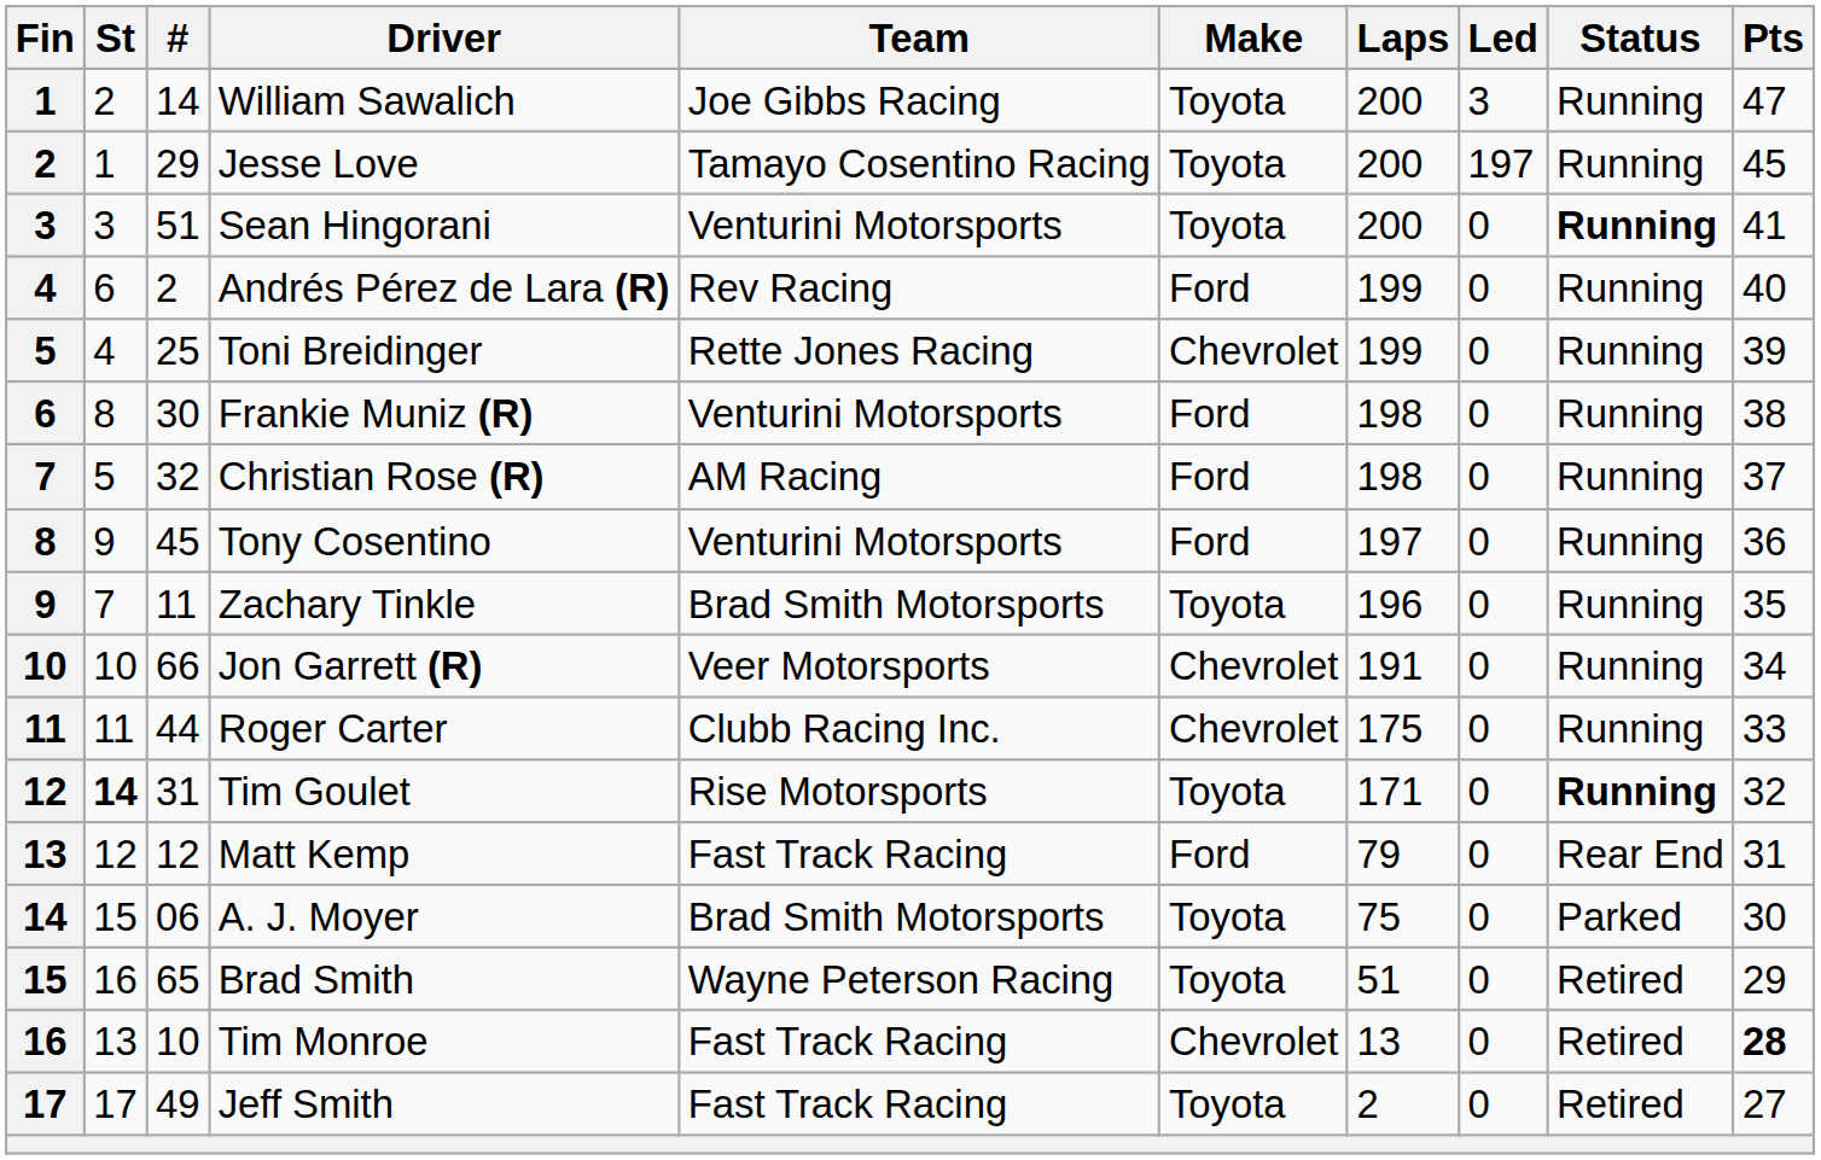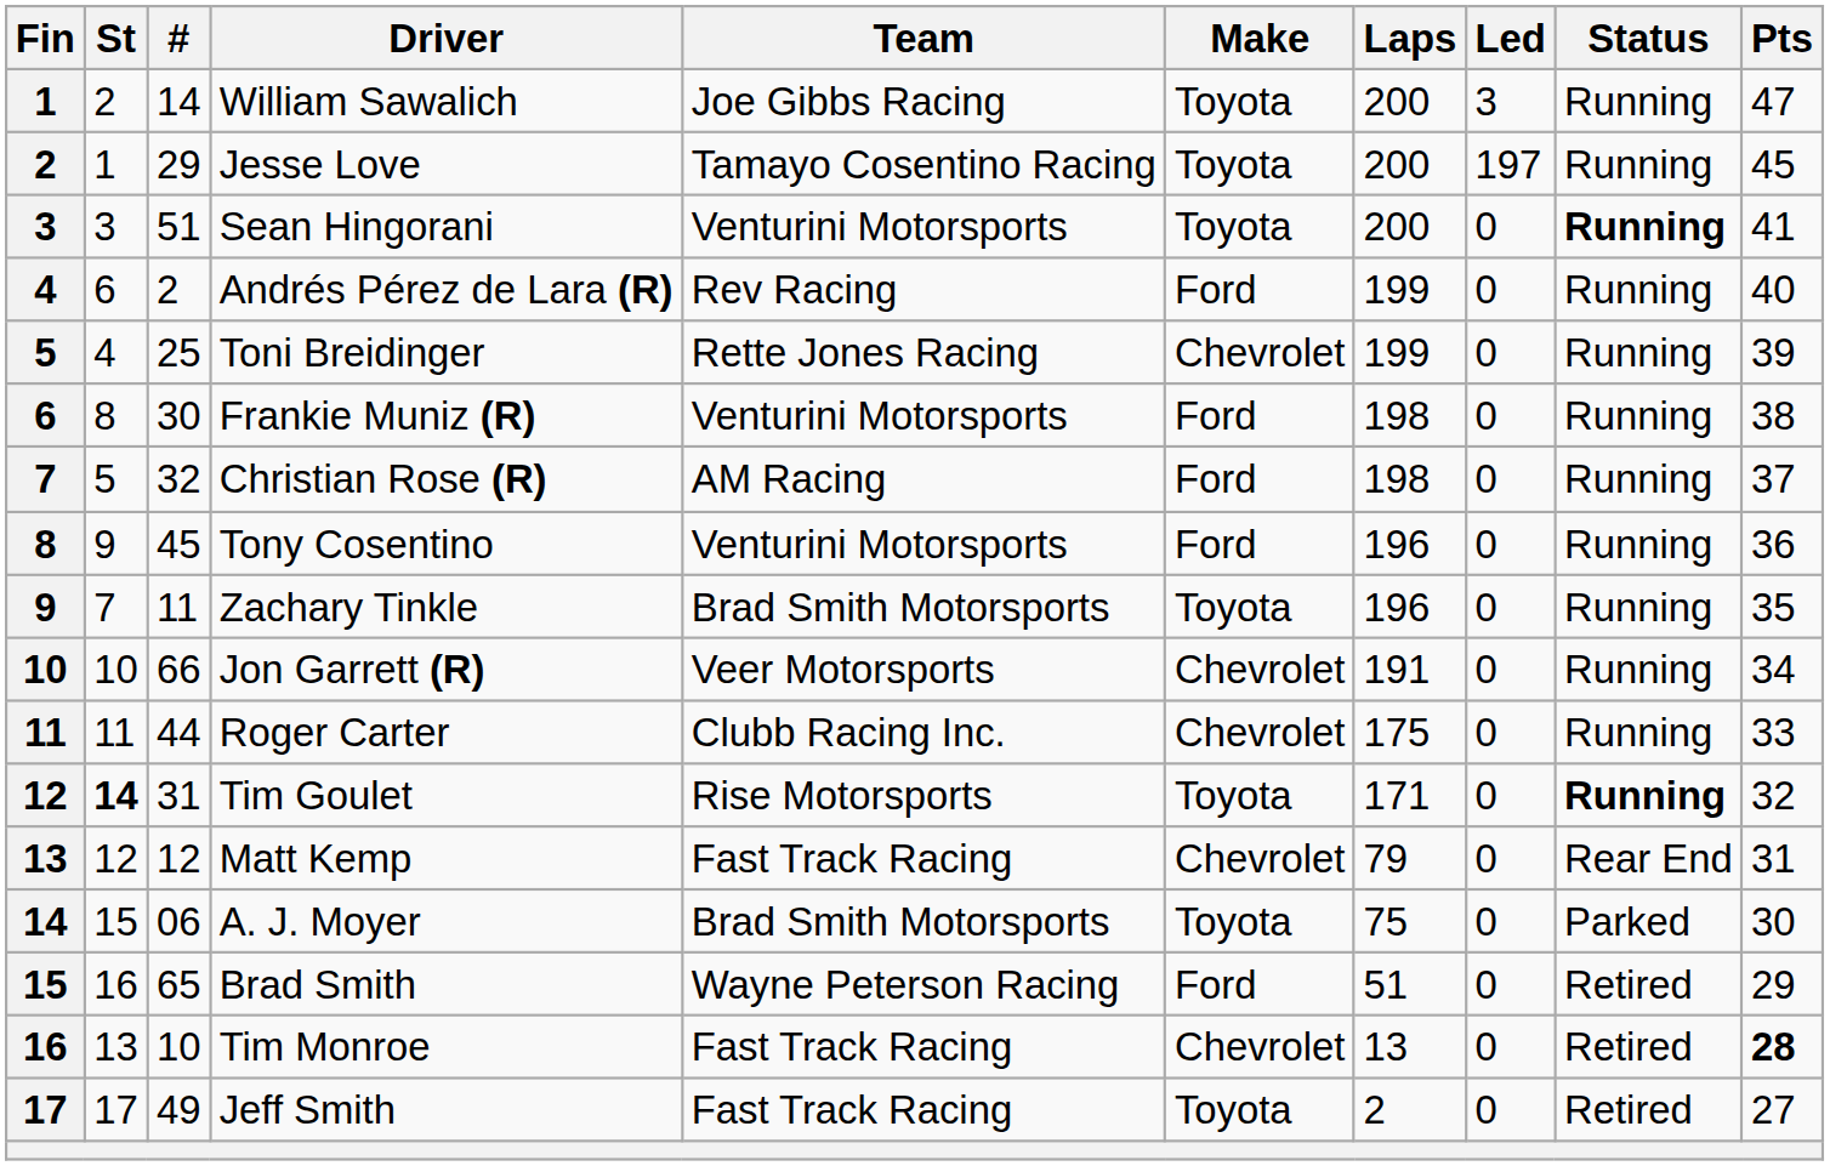 <table class="wikitable" style="font-size:95%">
 <tr>
 <th>Fin</th>
 <th>St</th>
 <th>#</th>
 <th>Driver</th>
 <th>Team</th>
 <th>Make</th>
 <th>Laps</th>
 <th>Led</th>
 <th>Status</th>
 <th>Pts</th>
 </tr>
 <tr>
 <th>1</th>
 <td>2</td>
 <td>14</td>
 <td>William Sawalich</td>
 <td>Joe Gibbs Racing</td>
 <td>Toyota</td>
 <td>200</td>
 <td>3</td>
 <td>Running</td>
 <td>47</td>
 </tr>
 <tr>
 <th>2</th>
 <td>1</td>
 <td>29</td>
 <td>Jesse Love</td>
 <td>Tamayo Cosentino Racing</td>
 <td>Toyota</td>
 <td>200</td>
 <td>197</td>
 <td>Running</td>
 <td>45</td>
 </tr>
 <tr>
 <th>3</th>
 <td>3</td>
 <td>51</td>
 <td>Sean Hingorani</td>
 <td>Venturini Motorsports</td>
 <td>Toyota</td>
 <td>200</td>
 <td>0</td>
 <td><strong>Running</strong></td>
 <td>41</td>
 </tr>
 <tr>
 <th>4</th>
 <td>6</td>
 <td>2</td>
 <td>Andrés Pérez de Lara <strong>(R)</strong></td>
 <td>Rev Racing</td>
 <td>Ford</td>
 <td>199</td>
 <td>0</td>
 <td>Running</td>
 <td>40</td>
 </tr>
 <tr>
 <th>5</th>
 <td>4</td>
 <td>25</td>
 <td>Toni Breidinger</td>
 <td>Rette Jones Racing</td>
 <td>Chevrolet</td>
 <td>199</td>
 <td>0</td>
 <td>Running</td>
 <td>39</td>
 </tr>
 <tr>
 <th>6</th>
 <td>8</td>
 <td>30</td>
 <td>Frankie Muniz <strong>(R)</strong></td>
 <td>Venturini Motorsports</td>
 <td>Ford</td>
 <td>198</td>
 <td>0</td>
 <td>Running</td>
 <td>38</td>
 </tr>
 <tr>
 <th>7</th>
 <td>5</td>
 <td>32</td>
 <td>Christian Rose <strong>(R)</strong></td>
 <td>AM Racing</td>
 <td>Ford</td>
 <td>198</td>
 <td>0</td>
 <td>Running</td>
 <td>37</td>
 </tr>
 <tr>
 <th>8</th>
 <td>9</td>
 <td>45</td>
 <td>Tony Cosentino</td>
 <td>Venturini Motorsports</td>
 <td>Ford</td>
-<td>197</td>
+<td>196</td>
 <td>0</td>
 <td>Running</td>
 <td>36</td>
 </tr>
 <tr>
 <th>9</th>
 <td>7</td>
 <td>11</td>
 <td>Zachary Tinkle</td>
 <td>Brad Smith Motorsports</td>
 <td>Toyota</td>
 <td>196</td>
 <td>0</td>
 <td>Running</td>
 <td>35</td>
 </tr>
 <tr>
 <th>10</th>
 <td>10</td>
 <td>66</td>
 <td>Jon Garrett <strong>(R)</strong></td>
 <td>Veer Motorsports</td>
 <td>Chevrolet</td>
 <td>191</td>
 <td>0</td>
 <td>Running</td>
 <td>34</td>
 </tr>
 <tr>
 <th>11</th>
 <td>11</td>
 <td>44</td>
 <td>Roger Carter</td>
 <td>Clubb Racing Inc.</td>
 <td>Chevrolet</td>
 <td>175</td>
 <td>0</td>
 <td>Running</td>
 <td>33</td>
 </tr>
 <tr>
 <th>12</th>
 <td><strong>14</strong></td>
 <td>31</td>
 <td>Tim Goulet</td>
 <td>Rise Motorsports</td>
 <td>Toyota</td>
 <td>171</td>
 <td>0</td>
 <td><strong>Running</strong></td>
 <td>32</td>
 </tr>
 <tr>
 <th>13</th>
 <td>12</td>
 <td>12</td>
 <td>Matt Kemp</td>
 <td>Fast Track Racing</td>
-<td>Ford</td>
+<td>Chevrolet</td>
 <td>79</td>
 <td>0</td>
 <td>Rear End</td>
 <td>31</td>
 </tr>
 <tr>
 <th>14</th>
 <td>15</td>
 <td>06</td>
 <td>A. J. Moyer</td>
 <td>Brad Smith Motorsports</td>
 <td>Toyota</td>
 <td>75</td>
 <td>0</td>
 <td>Parked</td>
 <td>30</td>
 </tr>
 <tr>
 <th>15</th>
 <td>16</td>
 <td>65</td>
 <td>Brad Smith</td>
 <td>Wayne Peterson Racing</td>
-<td>Toyota</td>
+<td>Ford</td>
 <td>51</td>
 <td>0</td>
 <td>Retired</td>
 <td>29</td>
 </tr>
 <tr>
 <th>16</th>
 <td>13</td>
 <td>10</td>
 <td>Tim Monroe</td>
 <td>Fast Track Racing</td>
 <td>Chevrolet</td>
 <td>13</td>
 <td>0</td>
 <td>Retired</td>
 <td><strong>28</strong></td>
 </tr>
 <tr>
 <th>17</th>
 <td>17</td>
 <td>49</td>
 <td>Jeff Smith</td>
 <td>Fast Track Racing</td>
 <td>Toyota</td>
 <td>2</td>
 <td>0</td>
 <td>Retired</td>
 <td>27</td>
 </tr>
 <tr>
 <th colspan="10"></th>
 </tr>
 </table>
